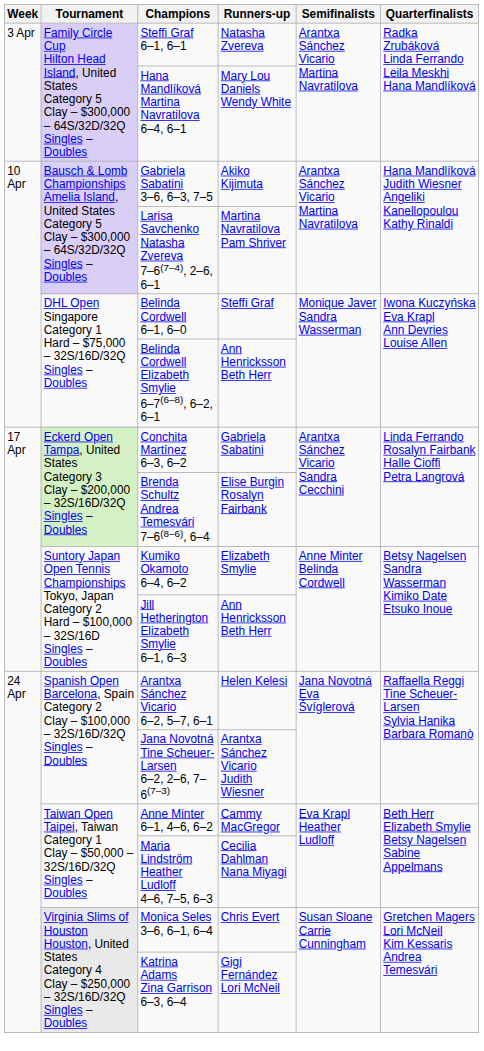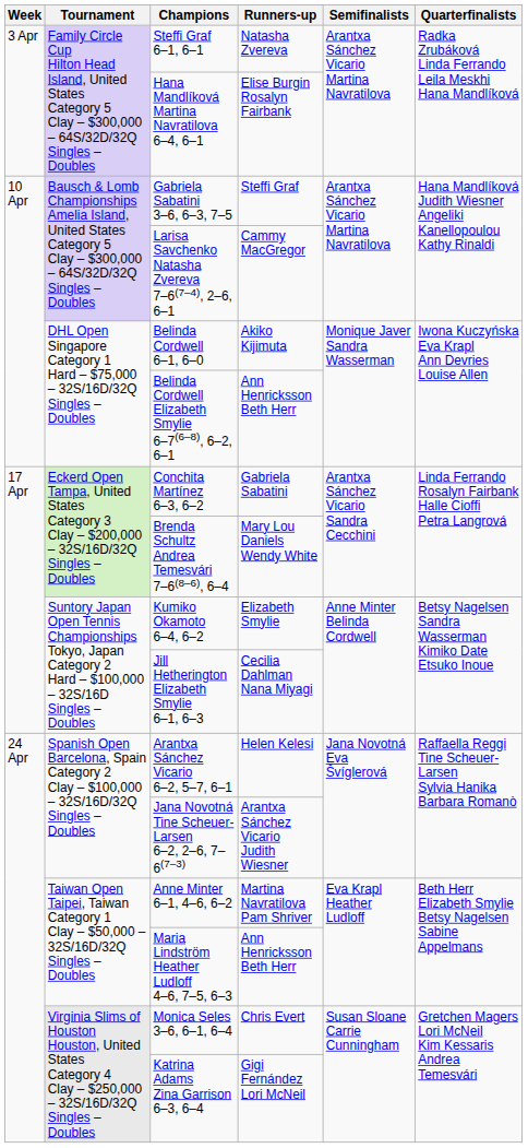 <table class=wikitable style=font-size:95%>
 <tr>
 <th style="width:46px;">Week</th>
 <th style="width:256px;">Tournament</th>
 <th style="width:200px;">Champions</th>
 <th style="width:200px;">Runners-up</th>
 <th style="width:190px;">Semifinalists</th>
 <th style="width:190px;">Quarterfinalists</th>
 </tr>
 <tr valign="top">
 <td rowspan=2>3 Apr</td>
 <td rowspan=2 style="background:#d8cef6;"><a href='#'>Family Circle Cup</a><br><a href='#'>Hilton Head Island</a>, United States<br>Category 5  <br>Clay – $300,000 – 64S/32D/32Q <br><a href='#'>Singles</a> – <a href='#'>Doubles</a></td>
 <td> <a href='#'>Steffi Graf</a><br>6–1, 6–1</td>
 <td> <a href='#'>Natasha Zvereva</a></td>
 <td rowspan=2> <a href='#'>Arantxa Sánchez Vicario</a><br> <a href='#'>Martina Navratilova</a></td>
 <td rowspan=2> <a href='#'>Radka Zrubáková</a><br> <a href='#'>Linda Ferrando</a><br> <a href='#'>Leila Meskhi</a><br> <a href='#'>Hana Mandlíková</a></td>
 </tr>
 <tr valign="top">
 <td> <a href='#'>Hana Mandlíková</a><br> <a href='#'>Martina Navratilova</a><br>6–4, 6–1</td>
-<td> <a href='#'>Mary Lou Daniels</a><br> <a href='#'>Wendy White</a></td>
+<td> <a href='#'>Elise Burgin</a><br> <a href='#'>Rosalyn Fairbank</a></td>
 </tr>
 <tr valign="top">
 <td rowspan=4>10 Apr</td>
 <td rowspan=2 style="background:#d8cef6;"><a href='#'>Bausch & Lomb Championships</a><br> <a href='#'>Amelia Island</a>, United States<br>Category 5  <br>Clay – $300,000 – 64S/32D/32Q <br><a href='#'>Singles</a> – <a href='#'>Doubles</a></td>
 <td> <a href='#'>Gabriela Sabatini</a><br>3–6, 6–3, 7–5</td>
-<td> <a href='#'>Akiko Kijimuta</a></td>
+<td> <a href='#'>Steffi Graf</a></td>
 <td rowspan=2> <a href='#'>Arantxa Sánchez Vicario</a><br> <a href='#'>Martina Navratilova</a></td>
 <td rowspan=2> <a href='#'>Hana Mandlíková</a><br> <a href='#'>Judith Wiesner</a> <br> <a href='#'>Angeliki Kanellopoulou</a><br> <a href='#'>Kathy Rinaldi</a></td>
 </tr>
 <tr valign="top">
 <td> <a href='#'>Larisa Savchenko</a><br>  <a href='#'>Natasha Zvereva</a><br>7–6<sup>(7–4)</sup>, 2–6, 6–1</td>
-<td> <a href='#'>Martina Navratilova</a><br> <a href='#'>Pam Shriver</a></td>
+<td> <a href='#'>Cammy MacGregor</a></td>
 </tr>
 <tr valign="top">
 <td rowspan=2><a href='#'>DHL Open</a><br> Singapore<br>Category 1  <br>Hard – $75,000 – 32S/16D/32Q <br><a href='#'>Singles</a> – <a href='#'>Doubles</a></td>
 <td> <a href='#'>Belinda Cordwell</a><br>6–1, 6–0</td>
-<td> <a href='#'>Steffi Graf</a></td>
+<td> <a href='#'>Akiko Kijimuta</a></td>
 <td rowspan=2> <a href='#'>Monique Javer</a><br> <a href='#'>Sandra Wasserman</a></td>
 <td rowspan=2> <a href='#'>Iwona Kuczyńska</a><br> <a href='#'>Eva Krapl</a> <br> <a href='#'>Ann Devries</a><br> <a href='#'>Louise Allen</a></td>
 </tr>
 <tr valign="top">
 <td> <a href='#'>Belinda Cordwell</a><br>  <a href='#'>Elizabeth Smylie</a><br>6–7<sup>(6–8)</sup>, 6–2, 6–1</td>
 <td> <a href='#'>Ann Henricksson</a><br> <a href='#'>Beth Herr</a></td>
 </tr>
 <tr valign="top">
 <td rowspan=4>17 Apr</td>
 <td rowspan=2 style="background:#D4F1C5;"><a href='#'>Eckerd Open</a><br> <a href='#'>Tampa</a>, United States<br>Category 3  <br>Clay – $200,000 – 32S/16D/32Q <br><a href='#'>Singles</a> – <a href='#'>Doubles</a></td>
 <td> <a href='#'>Conchita Martínez</a><br>6–3, 6–2</td>
 <td> <a href='#'>Gabriela Sabatini</a></td>
 <td rowspan=2> <a href='#'>Arantxa Sánchez Vicario</a><br> <a href='#'>Sandra Cecchini</a></td>
 <td rowspan=2> <a href='#'>Linda Ferrando</a><br> <a href='#'>Rosalyn Fairbank</a> <br> <a href='#'>Halle Cioffi</a><br> <a href='#'>Petra Langrová</a></td>
 </tr>
 <tr valign="top">
 <td> <a href='#'>Brenda Schultz</a><br>  <a href='#'>Andrea Temesvári</a><br>7–6<sup>(8–6)</sup>, 6–4</td>
-<td> <a href='#'>Elise Burgin</a><br> <a href='#'>Rosalyn Fairbank</a></td>
+<td> <a href='#'>Mary Lou Daniels</a><br> <a href='#'>Wendy White</a></td>
 </tr>
 <tr valign="top">
 <td rowspan=2><a href='#'>Suntory Japan Open Tennis Championships</a><br> Tokyo, Japan<br>Category 2  <br>Hard – $100,000 – 32S/16D <br><a href='#'>Singles</a> – <a href='#'>Doubles</a></td>
 <td> <a href='#'>Kumiko Okamoto</a><br>6–4, 6–2</td>
 <td> <a href='#'>Elizabeth Smylie</a></td>
 <td rowspan=2> <a href='#'>Anne Minter</a><br> <a href='#'>Belinda Cordwell</a></td>
 <td rowspan=2> <a href='#'>Betsy Nagelsen</a><br> <a href='#'>Sandra Wasserman</a> <br> <a href='#'>Kimiko Date</a><br> <a href='#'>Etsuko Inoue</a></td>
 </tr>
 <tr valign="top">
 <td> <a href='#'>Jill Hetherington</a><br>  <a href='#'>Elizabeth Smylie</a><br>6–1, 6–3</td>
-<td> <a href='#'>Ann Henricksson</a><br> <a href='#'>Beth Herr</a></td>
+<td> <a href='#'>Cecilia Dahlman</a><br> <a href='#'>Nana Miyagi</a></td>
 </tr>
 <tr valign="top">
 <td rowspan=6>24 Apr</td>
 <td rowspan=2><a href='#'>Spanish Open</a><br> <a href='#'>Barcelona</a>, Spain<br>Category 2  <br>Clay – $100,000 – 32S/16D/32Q <br><a href='#'>Singles</a> – <a href='#'>Doubles</a></td>
 <td> <a href='#'>Arantxa Sánchez Vicario</a><br>6–2, 5–7, 6–1</td>
 <td> <a href='#'>Helen Kelesi</a></td>
 <td rowspan=2> <a href='#'>Jana Novotná</a><br> <a href='#'>Eva Švíglerová</a></td>
 <td rowspan=2> <a href='#'>Raffaella Reggi</a><br> <a href='#'>Tine Scheuer-Larsen</a> <br> <a href='#'>Sylvia Hanika</a><br> <a href='#'>Barbara Romanò</a></td>
 </tr>
 <tr valign="top">
 <td> <a href='#'>Jana Novotná</a><br>  <a href='#'>Tine Scheuer-Larsen</a><br>6–2, 2–6, 7–6<sup>(7–3)</sup></td>
 <td> <a href='#'>Arantxa Sánchez Vicario</a><br> <a href='#'>Judith Wiesner</a></td>
 </tr>
 <tr valign="top">
 <td rowspan=2><a href='#'>Taiwan Open</a><br> <a href='#'>Taipei</a>, Taiwan<br>Category 1  <br>Clay – $50,000 – 32S/16D/32Q <br><a href='#'>Singles</a> – <a href='#'>Doubles</a></td>
 <td> <a href='#'>Anne Minter</a><br>6–1, 4–6, 6–2</td>
-<td> <a href='#'>Cammy MacGregor</a></td>
+<td> <a href='#'>Martina Navratilova</a><br> <a href='#'>Pam Shriver</a></td>
 <td rowspan=2> <a href='#'>Eva Krapl</a><br> <a href='#'>Heather Ludloff</a></td>
 <td rowspan=2> <a href='#'>Beth Herr</a><br> <a href='#'>Elizabeth Smylie</a> <br> <a href='#'>Betsy Nagelsen</a><br> <a href='#'>Sabine Appelmans</a></td>
 </tr>
 <tr valign="top">
 <td> <a href='#'>Maria Lindström</a><br>  <a href='#'>Heather Ludloff</a><br>4–6, 7–5, 6–3</td>
-<td> <a href='#'>Cecilia Dahlman</a><br> <a href='#'>Nana Miyagi</a></td>
+<td> <a href='#'>Ann Henricksson</a><br> <a href='#'>Beth Herr</a></td>
 </tr>
 <tr valign="top">
 <td rowspan=2 style="background:#E9E9E9;"><a href='#'>Virginia Slims of Houston</a><br> <a href='#'>Houston</a>, United States<br>Category 4  <br>Clay – $250,000 – 32S/16D/32Q <br><a href='#'>Singles</a> – <a href='#'>Doubles</a></td>
 <td> <a href='#'>Monica Seles</a><br>3–6, 6–1, 6–4</td>
 <td> <a href='#'>Chris Evert</a></td>
 <td rowspan=2> <a href='#'>Susan Sloane</a><br> <a href='#'>Carrie Cunningham</a></td>
 <td rowspan=2> <a href='#'>Gretchen Magers</a><br> <a href='#'>Lori McNeil</a> <br> <a href='#'>Kim Kessaris</a><br> <a href='#'>Andrea Temesvári</a></td>
 </tr>
 <tr valign="top">
 <td> <a href='#'>Katrina Adams</a><br>  <a href='#'>Zina Garrison</a><br>6–3, 6–4</td>
 <td> <a href='#'>Gigi Fernández</a><br> <a href='#'>Lori McNeil</a></td>
 </tr>
 </table>
